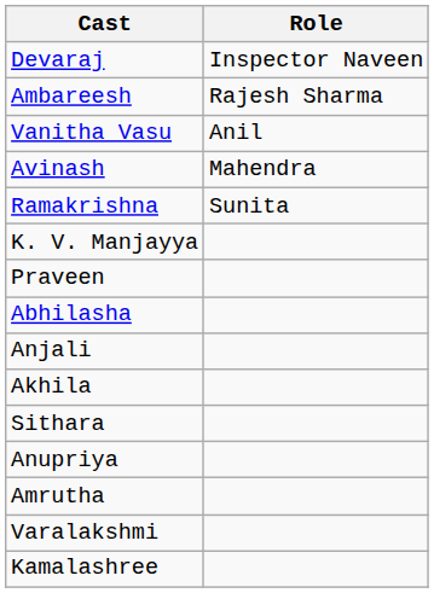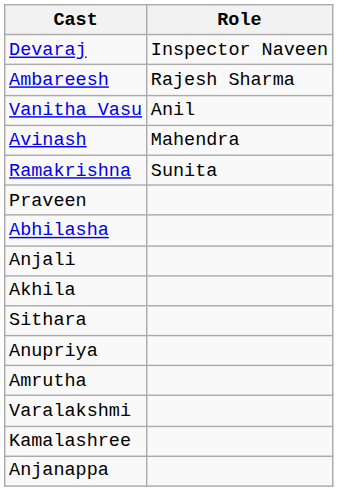 <table class="wikitable">
 <tr>
 <th>Cast</th>
 <th>Role</th>
 </tr>
 <tr>
 <td><a href='#'>Devaraj</a></td>
 <td>Inspector Naveen</td>
 </tr>
 <tr>
 <td><a href='#'>Ambareesh</a></td>
 <td>Rajesh Sharma</td>
 </tr>
 <tr>
 <td><a href='#'>Vanitha Vasu</a></td>
 <td>Anil</td>
 </tr>
 <tr>
 <td><a href='#'>Avinash</a></td>
 <td>Mahendra</td>
 </tr>
 <tr>
 <td><a href='#'>Ramakrishna</a></td>
 <td>Sunita</td>
-</tr>
-<tr>
-<td>K. V. Manjayya</td>
-<td></td>
 </tr>
 <tr>
 <td>Praveen</td>
 <td></td>
 </tr>
 <tr>
 <td><a href='#'>Abhilasha</a></td>
 <td></td>
 </tr>
 <tr>
 <td>Anjali</td>
 <td></td>
 </tr>
 <tr>
 <td>Akhila</td>
 <td></td>
 </tr>
 <tr>
 <td>Sithara</td>
 <td></td>
 </tr>
 <tr>
 <td>Anupriya</td>
 <td></td>
 </tr>
 <tr>
 <td>Amrutha</td>
 <td></td>
 </tr>
 <tr>
 <td>Varalakshmi</td>
 <td></td>
 </tr>
 <tr>
 <td>Kamalashree</td>
 <td></td>
 </tr>
+<tr>
+<td>Anjanappa</td>
+<td></td>
+</tr>
 </table>
